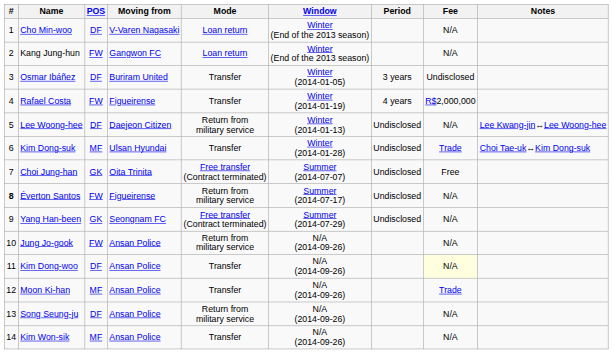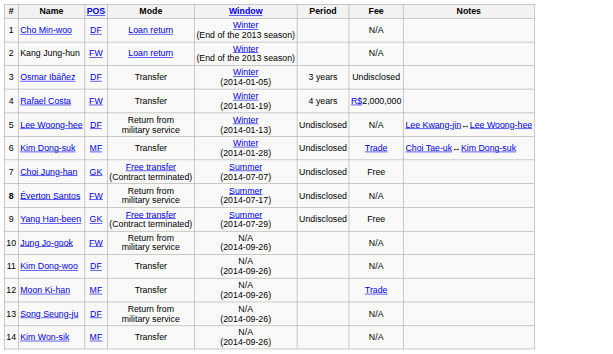 <table class="wikitable sortable" style="text-align: center; font-size:90%;">
 <tr>
 <th>#</th>
 <th>Name</th>
 <th><a href='#'>POS</a></th>
-<th>Moving from</th>
 <th>Mode</th>
 <th><a href='#'>Window</a></th>
 <th>Period</th>
 <th>Fee</th>
 <th>Notes</th>
 </tr>
 <tr>
 <td>1</td>
 <td align=left> <a href='#'>Cho Min-woo</a></td>
 <td><a href='#'>DF</a></td>
-<td align=left> <a href='#'>V-Varen Nagasaki</a></td>
 <td><a href='#'>Loan return</a></td>
 <td><a href='#'>Winter</a><br>(End of the 2013 season)</td>
 <td></td>
 <td>N/A</td>
 <td></td>
 </tr>
 <tr>
 <td>2</td>
 <td align=left> Kang Jung-hun</td>
 <td><a href='#'>FW</a></td>
-<td align=left> <a href='#'>Gangwon FC</a></td>
 <td><a href='#'>Loan return</a></td>
 <td><a href='#'>Winter</a><br>(End of the 2013 season)</td>
 <td></td>
 <td>N/A</td>
 <td></td>
 </tr>
 <tr>
 <td>3</td>
 <td align=left> <a href='#'>Osmar Ibáñez</a></td>
 <td><a href='#'>DF</a></td>
-<td align=left> <a href='#'>Buriram United</a></td>
 <td>Transfer</td>
 <td><a href='#'>Winter</a><br>(2014-01-05)</td>
 <td>3 years</td>
 <td>Undisclosed</td>
 <td></td>
 </tr>
 <tr>
 <td>4</td>
 <td align=left> <a href='#'>Rafael Costa</a></td>
 <td><a href='#'>FW</a></td>
-<td align=left> <a href='#'>Figueirense</a></td>
 <td>Transfer</td>
 <td><a href='#'>Winter</a><br>(2014-01-19)</td>
 <td>4 years</td>
 <td><a href='#'>R$</a>2,000,000</td>
 <td></td>
 </tr>
 <tr>
 <td>5</td>
 <td align=left> <a href='#'>Lee Woong-hee</a></td>
 <td><a href='#'>DF</a></td>
-<td align=left> <a href='#'>Daejeon Citizen</a></td>
 <td>Return from<br>military service</td>
 <td><a href='#'>Winter</a><br>(2014-01-13)</td>
 <td>Undisclosed</td>
 <td>N/A</td>
 <td align=left><a href='#'>Lee Kwang-jin</a>↔<a href='#'>Lee Woong-hee</a></td>
 </tr>
 <tr>
 <td>6</td>
 <td align=left> <a href='#'>Kim Dong-suk</a></td>
 <td><a href='#'>MF</a></td>
-<td align=left> <a href='#'>Ulsan Hyundai</a></td>
 <td>Transfer</td>
 <td><a href='#'>Winter</a><br>(2014-01-28)</td>
 <td>Undisclosed</td>
 <td><a href='#'>Trade</a></td>
 <td align=left><a href='#'>Choi Tae-uk</a>↔<a href='#'>Kim Dong-suk</a></td>
 </tr>
 <tr>
 <td>7</td>
 <td align=left> <a href='#'>Choi Jung-han</a></td>
 <td><a href='#'>GK</a></td>
-<td align=left> <a href='#'>Oita Trinita</a></td>
 <td><a href='#'>Free transfer</a><br>(Contract terminated)</td>
 <td><a href='#'>Summer</a><br>(2014-07-07)</td>
 <td>Undisclosed</td>
 <td>Free</td>
 <td></td>
 </tr>
 <tr>
 <td><strong>8</strong></td>
 <td align=left> <a href='#'>Éverton Santos</a></td>
 <td><a href='#'>FW</a></td>
-<td align=left> <a href='#'>Figueirense</a></td>
 <td>Return from<br>military service</td>
 <td><a href='#'>Summer</a><br>(2014-07-17)</td>
 <td>Undisclosed</td>
 <td>N/A</td>
 <td></td>
 </tr>
 <tr>
 <td>9</td>
 <td align=left> <a href='#'>Yang Han-been</a></td>
 <td><a href='#'>GK</a></td>
-<td align=left> <a href='#'>Seongnam FC</a></td>
 <td><a href='#'>Free transfer</a><br>(Contract terminated)</td>
 <td><a href='#'>Summer</a><br>(2014-07-29)</td>
 <td>Undisclosed</td>
-<td>N/A</td>
+<td>Free</td>
 <td></td>
 </tr>
 <tr>
 <td>10</td>
 <td align=left> <a href='#'>Jung Jo-gook</a></td>
 <td><a href='#'>FW</a></td>
-<td align=left> <a href='#'>Ansan Police</a></td>
 <td>Return from<br>military service</td>
 <td>N/A<br>(2014-09-26)</td>
 <td></td>
 <td>N/A</td>
 <td></td>
 </tr>
 <tr>
 <td>11</td>
 <td align=left> <a href='#'>Kim Dong-woo</a></td>
 <td><a href='#'>DF</a></td>
-<td align=left> <a href='#'>Ansan Police</a></td>
 <td>Transfer</td>
 <td>N/A<br>(2014-09-26)</td>
 <td></td>
-<td style="background: lightyellow;">N/A</td>
+<td>N/A</td>
 <td></td>
 </tr>
 <tr>
 <td>12</td>
 <td align=left> <a href='#'>Moon Ki-han</a></td>
 <td><a href='#'>MF</a></td>
-<td align=left> <a href='#'>Ansan Police</a></td>
 <td>Transfer</td>
 <td>N/A<br>(2014-09-26)</td>
 <td></td>
 <td><a href='#'>Trade</a></td>
 <td></td>
 </tr>
 <tr>
 <td>13</td>
 <td align=left> <a href='#'>Song Seung-ju</a></td>
 <td><a href='#'>DF</a></td>
-<td align=left> <a href='#'>Ansan Police</a></td>
 <td>Return from<br>military service</td>
 <td>N/A<br>(2014-09-26)</td>
 <td></td>
 <td>N/A</td>
 <td></td>
 </tr>
 <tr>
 <td>14</td>
 <td align=left> <a href='#'>Kim Won-sik</a></td>
 <td><a href='#'>MF</a></td>
-<td align=left> <a href='#'>Ansan Police</a></td>
 <td>Transfer</td>
 <td>N/A<br>(2014-09-26)</td>
 <td></td>
 <td>N/A</td>
 <td></td>
 </tr>
 </table>
